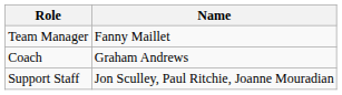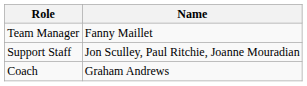 <table class="wikitable">
 <tr>
 <th>Role</th>
 <th>Name</th>
 </tr>
 <tr>
 <td>Team Manager</td>
 <td>Fanny Maillet</td>
 </tr>
 <tr>
+<td>Support Staff</td>
+<td>Jon Sculley, Paul Ritchie, Joanne Mouradian</td>
+</tr>
+<tr>
 <td>Coach</td>
 <td>Graham Andrews</td>
 </tr>
-<tr>
-<td>Support Staff</td>
-<td>Jon Sculley, Paul Ritchie, Joanne Mouradian</td>
-</tr>
 </table>
